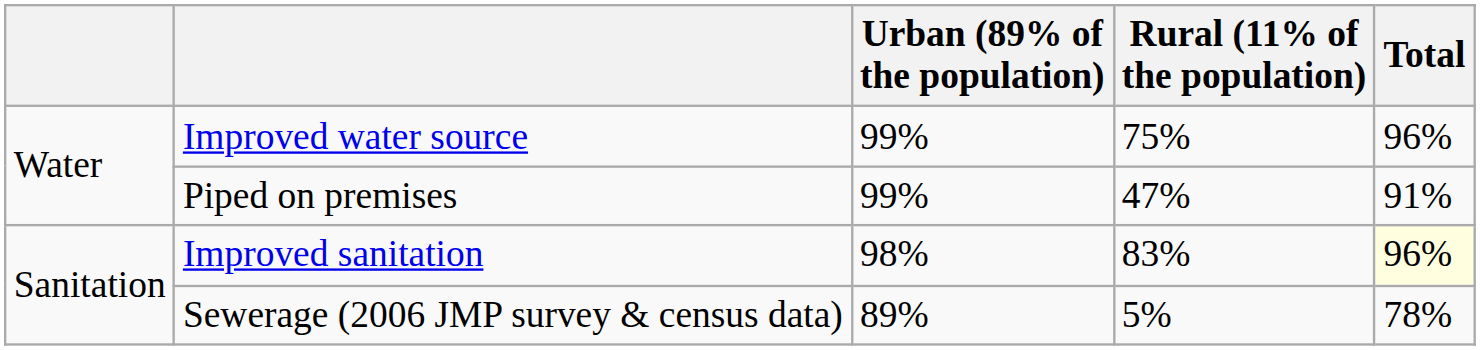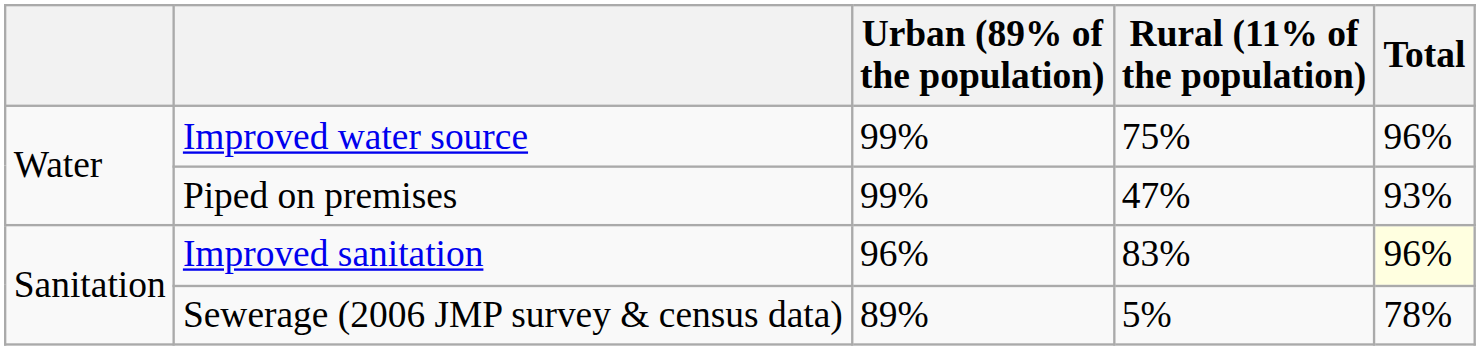 <table class="wikitable"BOX 2: CHECKLIST OF CRITICAL ISSUES IN THE WATER SECTOR>
 <tr>
 <th></th>
 <th></th>
 <th>Urban (89% of<br>the population)</th>
 <th>Rural (11% of<br>the population)</th>
 <th>Total</th>
 </tr>
 <tr>
 <td rowspan="2">Water</td>
 <td><a href='#'>Improved water source</a></td>
 <td>99%</td>
 <td>75%</td>
 <td>96%</td>
 </tr>
 <tr>
 <td>Piped on premises</td>
 <td>99%</td>
 <td>47%</td>
-<td>91%</td>
+<td>93%</td>
 </tr>
 <tr>
 <td rowspan="2">Sanitation</td>
 <td><a href='#'>Improved sanitation</a></td>
-<td>98%</td>
+<td>96%</td>
 <td>83%</td>
 <td style="background: lightyellow;">96%</td>
 </tr>
 <tr>
 <td>Sewerage (2006 JMP survey & census data)</td>
 <td>89%</td>
 <td>5%</td>
 <td>78%</td>
 </tr>
 </table>
